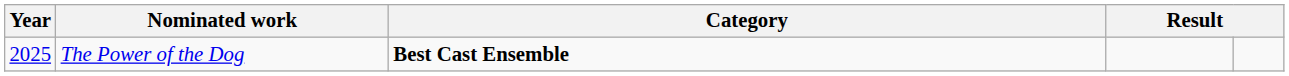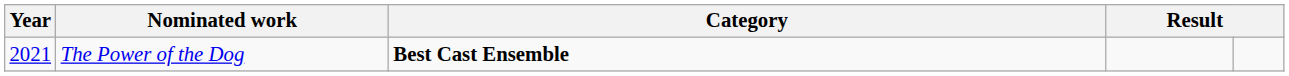 <table class=wikitable>
 <tr>
 <th width=4%>Year</th>
 <th width=26%>Nominated work</th>
 <th width=56%>Category</th>
 <th width=14% colspan=2>Result</th>
 </tr>
 <tr>
-<td><a href='#'>2025</a></td>
+<td><a href='#'>2021</a></td>
 <td><em><a href='#'>The Power of the Dog</a></em></td>
 <td><strong>Best Cast Ensemble</strong></td>
 <td></td>
 <td width=4% align=center></td>
 </tr>
 </table>
